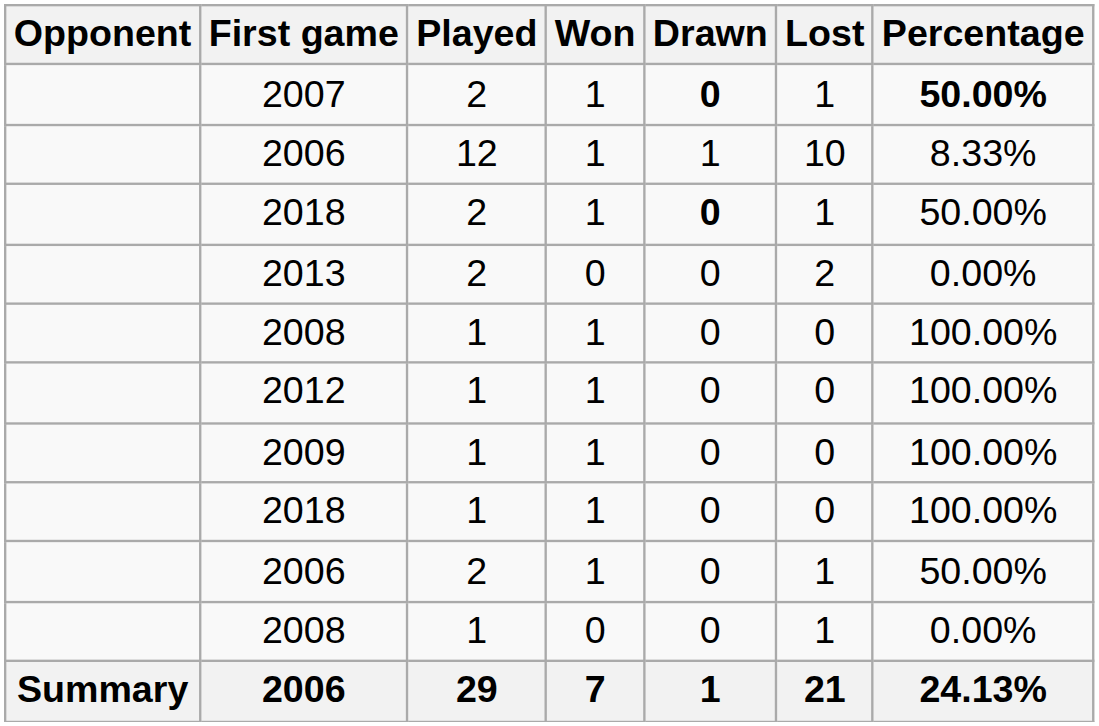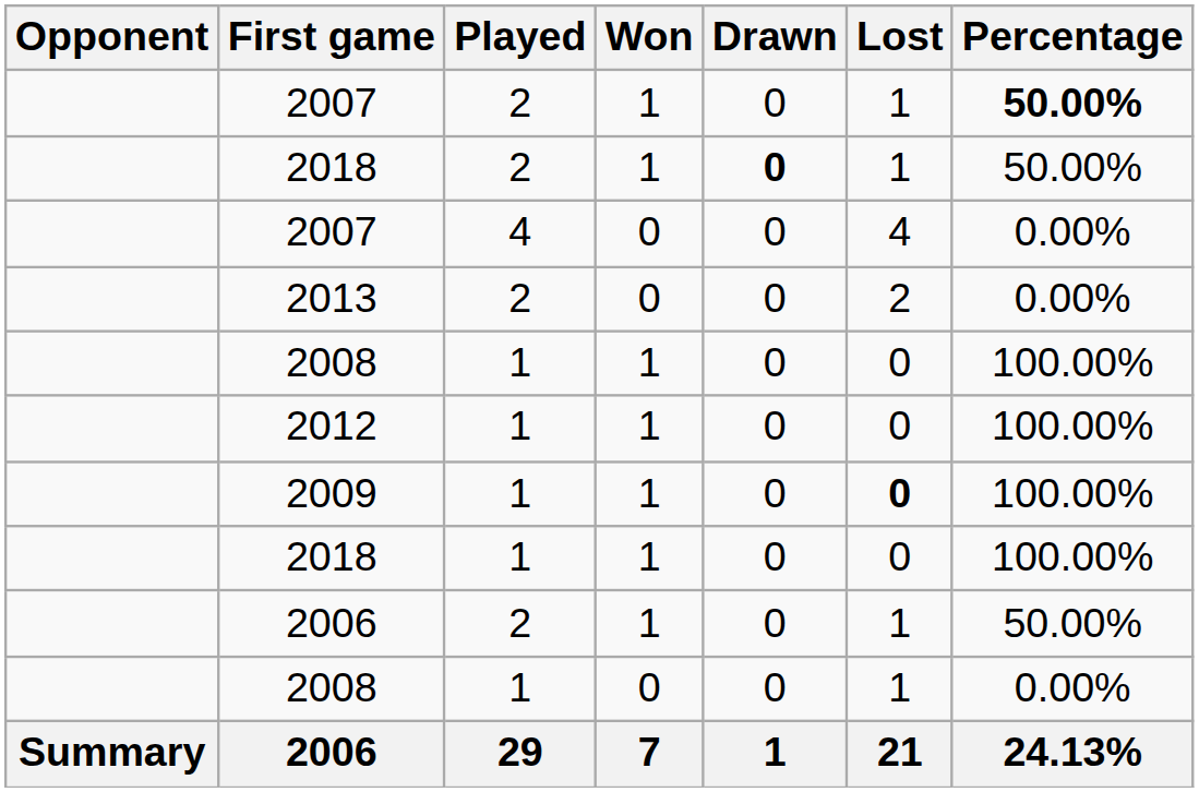 <table class="wikitable" style="text-align: center;">
 <tr>
 <th>Opponent</th>
 <th>First game</th>
 <th>Played</th>
 <th>Won</th>
 <th>Drawn</th>
 <th>Lost</th>
 <th>Percentage</th>
 </tr>
 <tr>
 <td style="text-align: left;"></td>
 <td>2007</td>
 <td>2</td>
 <td>1</td>
-<td><strong>0</strong></td>
+<td>0</td>
 <td>1</td>
 <td><strong>50.00%</strong></td>
-</tr>
-<tr>
-<td style="text-align: left;"></td>
-<td>2006</td>
-<td>12</td>
-<td>1</td>
-<td>1</td>
-<td>10</td>
-<td>8.33%</td>
 </tr>
 <tr>
 <td style="text-align: left;"></td>
 <td>2018</td>
 <td>2</td>
 <td>1</td>
 <td><strong>0</strong></td>
 <td>1</td>
 <td>50.00%</td>
+</tr>
+<tr>
+<td style="text-align: left;"></td>
+<td>2007</td>
+<td>4</td>
+<td>0</td>
+<td>0</td>
+<td>4</td>
+<td>0.00%</td>
 </tr>
 <tr>
 <td style="text-align: left;"></td>
 <td>2013</td>
 <td>2</td>
 <td>0</td>
 <td>0</td>
 <td>2</td>
 <td>0.00%</td>
 </tr>
 <tr>
 <td style="text-align: left;"></td>
 <td>2008</td>
 <td>1</td>
 <td>1</td>
 <td>0</td>
 <td>0</td>
 <td>100.00%</td>
 </tr>
 <tr>
 <td style="text-align: left;"></td>
 <td>2012</td>
 <td>1</td>
 <td>1</td>
 <td>0</td>
 <td>0</td>
 <td>100.00%</td>
 </tr>
 <tr>
 <td style="text-align: left;"></td>
 <td>2009</td>
 <td>1</td>
 <td>1</td>
 <td>0</td>
-<td>0</td>
+<td><strong>0</strong></td>
 <td>100.00%</td>
 </tr>
 <tr>
 <td style="text-align: left;"></td>
 <td>2018</td>
 <td>1</td>
 <td>1</td>
 <td>0</td>
 <td>0</td>
 <td>100.00%</td>
 </tr>
 <tr>
 <td style="text-align: left;"></td>
 <td>2006</td>
 <td>2</td>
 <td>1</td>
 <td>0</td>
 <td>1</td>
 <td>50.00%</td>
 </tr>
 <tr>
 <td style="text-align: left;"></td>
 <td>2008</td>
 <td>1</td>
 <td>0</td>
 <td>0</td>
 <td>1</td>
 <td>0.00%</td>
 </tr>
 <tr>
 <th>Summary</th>
 <th>2006</th>
 <th>29</th>
 <th>7</th>
 <th>1</th>
 <th>21</th>
 <th>24.13%</th>
 </tr>
 </table>
